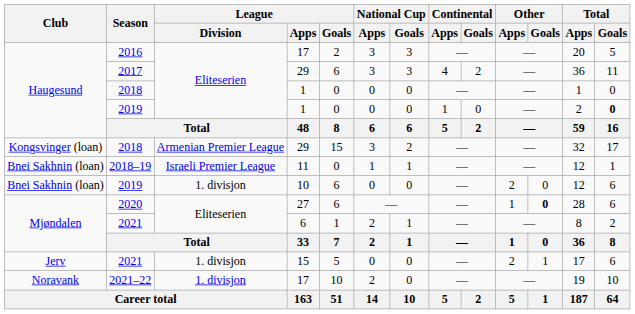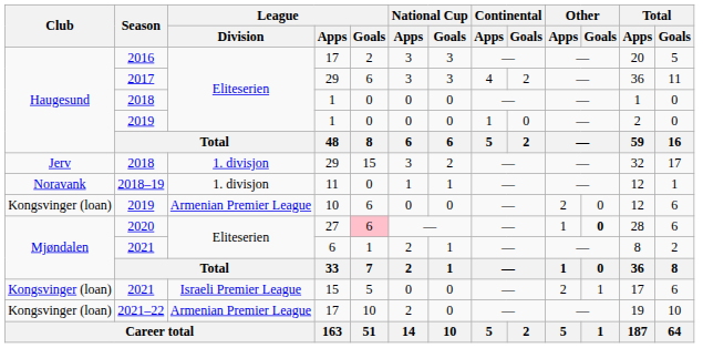 <table class="wikitable" style="text-align: center;">
 <tr>
 <th rowspan="2">Club</th>
 <th rowspan="2">Season</th>
 <th colspan="3">League</th>
 <th colspan="2">National Cup</th>
 <th colspan="2">Continental</th>
 <th colspan="2">Other</th>
 <th colspan="2">Total</th>
 </tr>
 <tr>
 <th>Division</th>
 <th>Apps</th>
 <th>Goals</th>
 <th>Apps</th>
 <th>Goals</th>
 <th>Apps</th>
 <th>Goals</th>
 <th>Apps</th>
 <th>Goals</th>
 <th>Apps</th>
 <th>Goals</th>
 </tr>
 <tr>
 <td rowspan="5"><a href='#'>Haugesund</a></td>
 <td><a href='#'>2016</a></td>
 <td rowspan="4"><a href='#'>Eliteserien</a></td>
 <td>17</td>
 <td>2</td>
 <td>3</td>
 <td>3</td>
 <td colspan="2">—</td>
 <td colspan="2">—</td>
 <td>20</td>
 <td>5</td>
 </tr>
 <tr>
 <td><a href='#'>2017</a></td>
 <td>29</td>
 <td>6</td>
 <td>3</td>
 <td>3</td>
 <td>4</td>
 <td>2</td>
 <td colspan="2">—</td>
 <td>36</td>
 <td>11</td>
 </tr>
 <tr>
 <td><a href='#'>2018</a></td>
 <td>1</td>
 <td>0</td>
 <td>0</td>
 <td>0</td>
 <td colspan="2">—</td>
 <td colspan="2">—</td>
 <td>1</td>
 <td>0</td>
 </tr>
 <tr>
 <td><a href='#'>2019</a></td>
 <td>1</td>
 <td>0</td>
 <td>0</td>
 <td>0</td>
 <td>1</td>
 <td>0</td>
 <td colspan="2">—</td>
 <td>2</td>
-<td><strong>0</strong></td>
+<td>0</td>
 </tr>
 <tr>
 <th colspan="2">Total</th>
 <th>48</th>
 <th>8</th>
 <th>6</th>
 <th>6</th>
 <th>5</th>
 <th>2</th>
 <th colspan="2">—</th>
 <th>59</th>
 <th>16</th>
 </tr>
 <tr>
-<td><a href='#'>Kongsvinger</a> (loan)</td>
+<td><a href='#'>Jerv</a></td>
 <td><a href='#'>2018</a></td>
-<td><a href='#'>Armenian Premier League</a></td>
+<td><a href='#'>1. divisjon</a></td>
 <td>29</td>
 <td>15</td>
 <td>3</td>
 <td>2</td>
 <td colspan="2">—</td>
 <td colspan="2">—</td>
 <td>32</td>
 <td>17</td>
 </tr>
 <tr>
-<td><a href='#'>Bnei Sakhnin</a> (loan)</td>
+<td><a href='#'>Noravank</a></td>
 <td><a href='#'>2018–19</a></td>
-<td><a href='#'>Israeli Premier League</a></td>
+<td>1. divisjon</td>
 <td>11</td>
 <td>0</td>
 <td>1</td>
 <td>1</td>
 <td colspan="2">—</td>
 <td colspan="2">—</td>
 <td>12</td>
 <td>1</td>
 </tr>
 <tr>
-<td><a href='#'>Bnei Sakhnin</a> (loan)</td>
+<td>Kongsvinger (loan)</td>
 <td><a href='#'>2019</a></td>
-<td>1. divisjon</td>
+<td><a href='#'>Armenian Premier League</a></td>
 <td>10</td>
 <td>6</td>
 <td>0</td>
 <td>0</td>
 <td colspan="2">—</td>
 <td>2</td>
 <td>0</td>
 <td>12</td>
 <td>6</td>
 </tr>
 <tr>
 <td rowspan="3"><a href='#'>Mjøndalen</a></td>
 <td><a href='#'>2020</a></td>
 <td rowspan="2">Eliteserien</td>
 <td>27</td>
-<td>6</td>
+<td style="background: pink;">6</td>
 <td colspan="2">—</td>
 <td colspan="2">—</td>
 <td>1</td>
 <td><strong>0</strong></td>
 <td>28</td>
 <td>6</td>
 </tr>
 <tr>
 <td><a href='#'>2021</a></td>
 <td>6</td>
 <td>1</td>
 <td>2</td>
 <td>1</td>
 <td colspan="2">—</td>
 <td colspan="2">—</td>
 <td>8</td>
 <td>2</td>
 </tr>
 <tr>
 <th colspan="2">Total</th>
 <th>33</th>
 <th>7</th>
 <th>2</th>
 <th>1</th>
 <th colspan="2">—</th>
 <th>1</th>
 <th>0</th>
 <th>36</th>
 <th>8</th>
 </tr>
 <tr>
-<td><a href='#'>Jerv</a></td>
+<td><a href='#'>Kongsvinger</a> (loan)</td>
 <td><a href='#'>2021</a></td>
-<td>1. divisjon</td>
+<td><a href='#'>Israeli Premier League</a></td>
 <td>15</td>
 <td>5</td>
 <td>0</td>
 <td>0</td>
 <td colspan="2">—</td>
 <td>2</td>
 <td>1</td>
 <td>17</td>
 <td>6</td>
 </tr>
 <tr>
-<td><a href='#'>Noravank</a></td>
+<td>Kongsvinger (loan)</td>
 <td><a href='#'>2021–22</a></td>
-<td><a href='#'>1. divisjon</a></td>
+<td><a href='#'>Armenian Premier League</a></td>
 <td>17</td>
 <td>10</td>
 <td>2</td>
 <td>0</td>
 <td colspan="2">—</td>
 <td colspan="2">—</td>
 <td>19</td>
 <td>10</td>
 </tr>
 <tr>
 <th colspan="3">Career total</th>
 <th>163</th>
 <th>51</th>
 <th>14</th>
 <th>10</th>
 <th>5</th>
 <th>2</th>
 <th>5</th>
 <th>1</th>
 <th>187</th>
 <th>64</th>
 </tr>
 </table>
